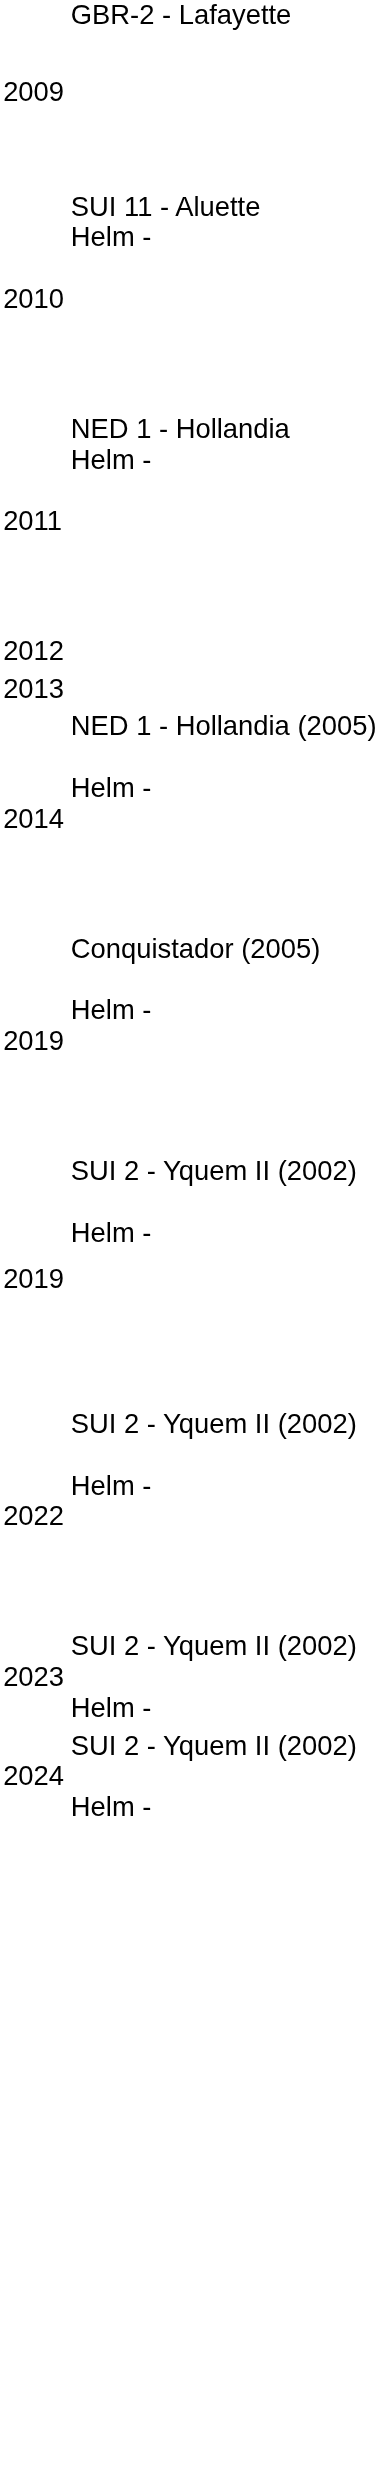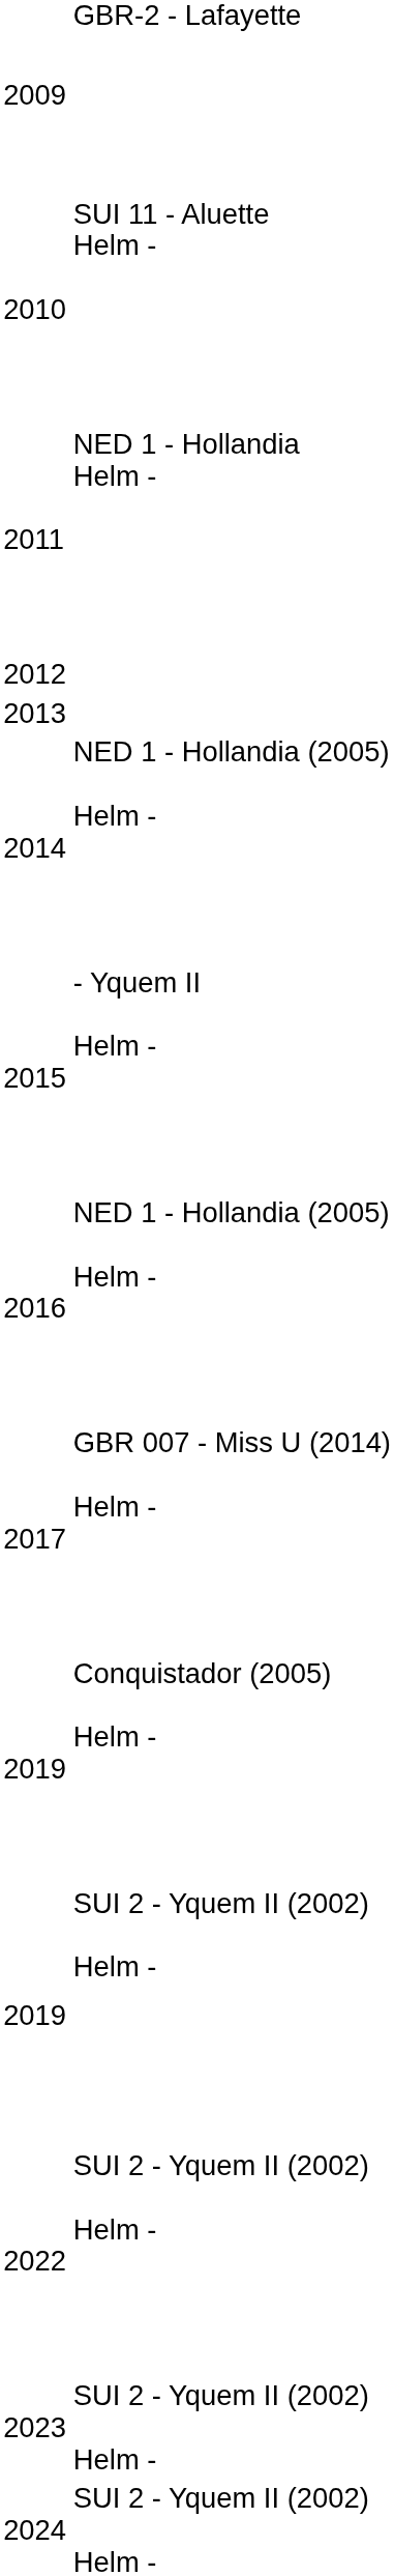 <table>
 <tr>
 <td>2009</td>
 <td>GBR-2 - Lafayette<br><br><br><br><br><br></td>
 <td></td>
 <td></td>
 </tr>
 <tr>
 <td>2010</td>
 <td>SUI 11 - Aluette<br>Helm - <br><br><br><br><br><br></td>
 <td></td>
 <td></td>
 </tr>
 <tr>
 <td>2011</td>
 <td>NED 1 - Hollandia<br>Helm - <br><br><br><br><br><br></td>
 <td></td>
 <td></td>
 </tr>
 <tr>
 <td>2012</td>
 <td></td>
 <td></td>
 <td></td>
 </tr>
 <tr>
 <td>2013</td>
 <td></td>
 <td></td>
 <td></td>
 </tr>
 <tr>
 <td>2014</td>
 <td>NED 1 - Hollandia (2005)<br><br>Helm - <br><br><br><br><br></td>
 <td></td>
 <td></td>
 </tr>
 <tr>
+<td>2015</td>
+<td>- Yquem II<br><br>Helm - <br><br><br><br><br></td>
+<td></td>
+<td></td>
+<td></td>
+</tr>
+<tr>
+<td>2016</td>
+<td>NED 1 - Hollandia (2005)<br><br>Helm - <br><br><br><br><br></td>
+<td></td>
+<td></td>
+<td></td>
+</tr>
+<tr>
+<td>2017</td>
+<td>GBR 007 - Miss U (2014)<br><br>Helm - <br><br><br><br><br></td>
+<td></td>
+<td></td>
+<td></td>
+</tr>
+<tr>
 <td>2019</td>
 <td>Conquistador (2005)<br><br>Helm - <br><br><br><br><br></td>
 </tr>
 <tr>
 <td>2019</td>
 <td>SUI 2 - Yquem II (2002)<br><br>Helm - <br><br><br><br><br><br></td>
 </tr>
 <tr>
 <td>2022</td>
 <td>SUI 2 - Yquem II (2002)<br><br>Helm - <br><br><br><br><br></td>
 </tr>
 <tr>
 <td>2023</td>
 <td>SUI 2 - Yquem II (2002)<br><br>Helm - </td>
 </tr>
 <tr>
 <td>2024</td>
 <td>SUI 2 - Yquem II (2002)<br><br>Helm - </td>
 </tr>
 </table>
